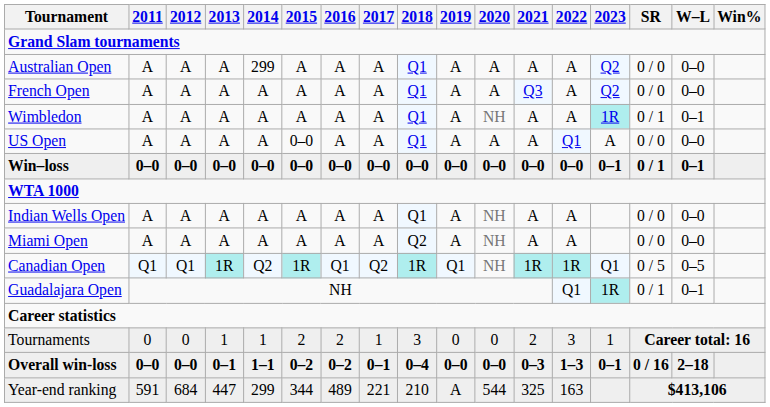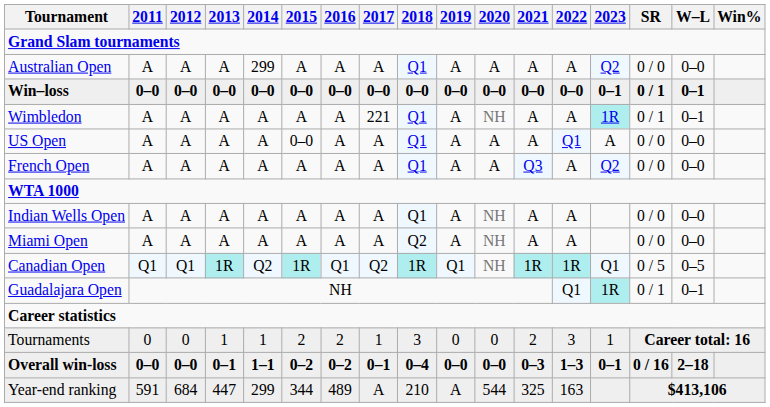 <table class="wikitable" style="text-align:center;">
 <tr>
 <th>Tournament</th>
 <th><a href='#'>2011</a></th>
 <th><a href='#'>2012</a></th>
 <th><a href='#'>2013</a></th>
 <th><a href='#'>2014</a></th>
 <th><a href='#'>2015</a></th>
 <th><a href='#'>2016</a></th>
 <th><a href='#'>2017</a></th>
 <th><a href='#'>2018</a></th>
 <th><a href='#'>2019</a></th>
 <th><a href='#'>2020</a></th>
 <th><a href='#'>2021</a></th>
 <th><a href='#'>2022</a></th>
 <th><a href='#'>2023</a></th>
 <th>SR</th>
 <th>W–L</th>
 <th>Win%</th>
 </tr>
 <tr>
 <td colspan="17" align="left"><strong><a href='#'>Grand Slam tournaments</a></strong></td>
 </tr>
 <tr>
 <td align="left"><a href='#'>Australian Open</a></td>
 <td>A</td>
 <td>A</td>
 <td>A</td>
 <td>299</td>
 <td>A</td>
 <td>A</td>
 <td>A</td>
 <td bgcolor="f0f8ff"><a href='#'>Q1</a></td>
 <td>A</td>
 <td>A</td>
 <td>A</td>
 <td>A</td>
 <td bgcolor="f0f8ff"><a href='#'>Q2</a></td>
 <td>0 / 0</td>
 <td>0–0</td>
 <td></td>
 </tr>
-<tr>
-<td align="left"><a href='#'>French Open</a></td>
-<td>A</td>
-<td>A</td>
-<td>A</td>
-<td>A</td>
-<td>A</td>
-<td>A</td>
-<td>A</td>
-<td bgcolor="f0f8ff"><a href='#'>Q1</a></td>
-<td>A</td>
-<td>A</td>
-<td bgcolor="f0f8ff"><a href='#'>Q3</a></td>
-<td>A</td>
-<td bgcolor="f0f8ff"><a href='#'>Q2</a></td>
-<td>0 / 0</td>
+<tr style="background:#efefef; font-weight:bold;">
+<td style="text-align:left">Win–loss</td>
 <td>0–0</td>
+<td>0–0</td>
+<td>0–0</td>
+<td>0–0</td>
+<td>0–0</td>
+<td>0–0</td>
+<td>0–0</td>
+<td>0–0</td>
+<td>0–0</td>
+<td>0–0</td>
+<td>0–0</td>
+<td>0–0</td>
+<td>0–1</td>
+<td>0 / 1</td>
+<td>0–1</td>
 <td></td>
 </tr>
 <tr>
 <td align="left"><a href='#'>Wimbledon</a></td>
 <td>A</td>
 <td>A</td>
 <td>A</td>
 <td>A</td>
 <td>A</td>
 <td>A</td>
-<td>A</td>
+<td>221</td>
 <td bgcolor="f0f8ff"><a href='#'>Q1</a></td>
 <td>A</td>
 <td style="color:#767676">NH</td>
 <td>A</td>
 <td>A</td>
 <td bgcolor=afeeee><a href='#'>1R</a></td>
 <td>0 / 1</td>
 <td>0–1</td>
 <td></td>
 </tr>
 <tr>
 <td align="left"><a href='#'>US Open</a></td>
 <td>A</td>
 <td>A</td>
 <td>A</td>
 <td>A</td>
 <td>0–0</td>
 <td>A</td>
 <td>A</td>
 <td bgcolor="f0f8ff"><a href='#'>Q1</a></td>
 <td>A</td>
 <td>A</td>
 <td>A</td>
 <td bgcolor="f0f8ff"><a href='#'>Q1</a></td>
 <td>A</td>
 <td>0 / 0</td>
 <td>0–0</td>
 <td></td>
 </tr>
-<tr style="background:#efefef; font-weight:bold;">
-<td style="text-align:left">Win–loss</td>
+<tr>
+<td align="left"><a href='#'>French Open</a></td>
+<td>A</td>
+<td>A</td>
+<td>A</td>
+<td>A</td>
+<td>A</td>
+<td>A</td>
+<td>A</td>
+<td bgcolor="f0f8ff"><a href='#'>Q1</a></td>
+<td>A</td>
+<td>A</td>
+<td bgcolor="f0f8ff"><a href='#'>Q3</a></td>
+<td>A</td>
+<td bgcolor="f0f8ff"><a href='#'>Q2</a></td>
+<td>0 / 0</td>
 <td>0–0</td>
-<td>0–0</td>
-<td>0–0</td>
-<td>0–0</td>
-<td>0–0</td>
-<td>0–0</td>
-<td>0–0</td>
-<td>0–0</td>
-<td>0–0</td>
-<td>0–0</td>
-<td>0–0</td>
-<td>0–0</td>
-<td>0–1</td>
-<td>0 / 1</td>
-<td>0–1</td>
 <td></td>
 </tr>
 <tr>
 <td colspan="17" align="left"><strong><a href='#'>WTA 1000</a></strong></td>
 </tr>
 <tr>
 <td align=left><a href='#'>Indian Wells Open</a></td>
 <td>A</td>
 <td>A</td>
 <td>A</td>
 <td>A</td>
 <td>A</td>
 <td>A</td>
 <td>A</td>
 <td bgcolor=f0f8ff>Q1</td>
 <td>A</td>
 <td style=color:#767676>NH</td>
 <td>A</td>
 <td>A</td>
 <td></td>
 <td>0 / 0</td>
 <td>0–0</td>
 <td></td>
 </tr>
 <tr>
 <td align=left><a href='#'>Miami Open</a></td>
 <td>A</td>
 <td>A</td>
 <td>A</td>
 <td>A</td>
 <td>A</td>
 <td>A</td>
 <td>A</td>
 <td bgcolor=f0f8ff>Q2</td>
 <td>A</td>
 <td style=color:#767676>NH</td>
 <td>A</td>
 <td>A</td>
 <td></td>
 <td>0 / 0</td>
 <td>0–0</td>
 <td></td>
 </tr>
 <tr>
 <td align=left><a href='#'>Canadian Open</a></td>
 <td bgcolor=f0f8ff>Q1</td>
 <td bgcolor=f0f8ff>Q1</td>
 <td bgcolor=afeeee>1R</td>
 <td bgcolor=f0f8ff>Q2</td>
 <td bgcolor=afeeee>1R</td>
 <td bgcolor=f0f8ff>Q1</td>
 <td bgcolor=f0f8ff>Q2</td>
 <td bgcolor=afeeee>1R</td>
 <td bgcolor=f0f8ff>Q1</td>
 <td style=color:#767676>NH</td>
 <td bgcolor=afeeee>1R</td>
 <td bgcolor=afeeee>1R</td>
 <td bgcolor=f0f8ff>Q1</td>
 <td>0 / 5</td>
 <td>0–5</td>
 <td></td>
 </tr>
 <tr>
 <td align=left><a href='#'>Guadalajara Open</a></td>
 <td colspan="11">NH</td>
 <td bgcolor=f0f8ff>Q1</td>
 <td bgcolor=afeeee>1R</td>
 <td>0 / 1</td>
 <td>0–1</td>
 <td></td>
 </tr>
 <tr>
 <td colspan="17" align="left"><strong>Career statistics</strong></td>
 </tr>
 <tr bgcolor=efefef>
 <td align=left>Tournaments</td>
 <td>0</td>
 <td>0</td>
 <td>1</td>
 <td>1</td>
 <td>2</td>
 <td>2</td>
 <td>1</td>
 <td>3</td>
 <td>0</td>
 <td>0</td>
 <td>2</td>
 <td>3</td>
 <td>1</td>
 <td colspan="3"><strong>Career total: 16</strong></td>
 </tr>
 <tr style=background:#efefef;font-weight:bold>
 <td align=left>Overall win-loss</td>
 <td>0–0</td>
 <td>0–0</td>
 <td>0–1</td>
 <td>1–1</td>
 <td>0–2</td>
 <td>0–2</td>
 <td>0–1</td>
 <td>0–4</td>
 <td>0–0</td>
 <td>0–0</td>
 <td>0–3</td>
 <td>1–3</td>
 <td>0–1</td>
 <td>0 / 16</td>
 <td>2–18</td>
 <td></td>
 </tr>
 <tr bgcolor=efefef>
 <td align=left>Year-end ranking</td>
 <td>591</td>
 <td>684</td>
 <td>447</td>
 <td>299</td>
 <td>344</td>
 <td>489</td>
-<td>221</td>
+<td>A</td>
 <td>210</td>
 <td>A</td>
 <td>544</td>
 <td>325</td>
 <td>163</td>
 <td></td>
 <td colspan="3"><strong>$413,106</strong></td>
 </tr>
 </table>
